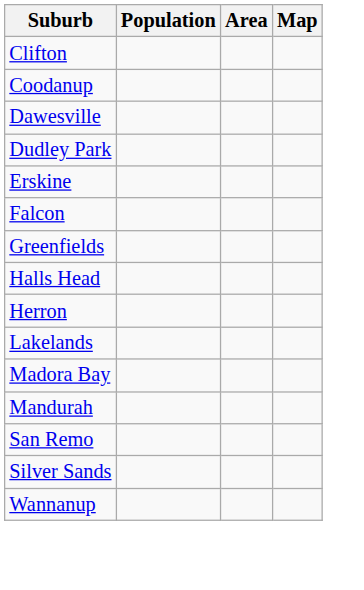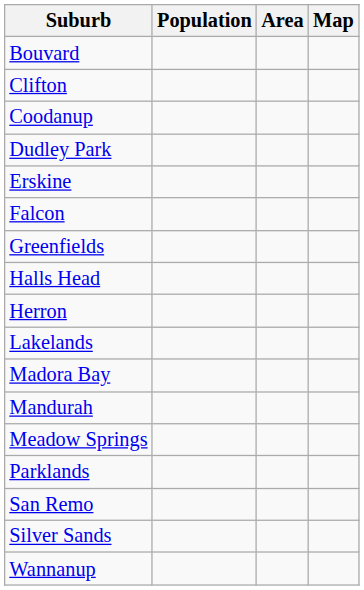 <table class="wikitable sortable">
 <tr>
 <th>Suburb</th>
 <th data-sort-type=number>Population</th>
 <th data-sort-type=number>Area</th>
 <th>Map</th>
+</tr>
+<tr>
+<td><a href='#'>Bouvard</a></td>
+<td></td>
+<td></td>
+<td></td>
 </tr>
 <tr>
 <td><a href='#'>Clifton</a></td>
 <td></td>
 <td></td>
 <td></td>
 </tr>
 <tr>
 <td><a href='#'>Coodanup</a></td>
-<td></td>
-<td></td>
-<td></td>
-</tr>
-<tr>
-<td><a href='#'>Dawesville</a></td>
 <td></td>
 <td></td>
 <td></td>
 </tr>
 <tr>
 <td><a href='#'>Dudley Park</a></td>
 <td></td>
 <td></td>
 <td></td>
 </tr>
 <tr>
 <td><a href='#'>Erskine</a></td>
 <td></td>
 <td></td>
 <td></td>
 </tr>
 <tr>
 <td><a href='#'>Falcon</a></td>
 <td></td>
 <td></td>
 <td></td>
 </tr>
 <tr>
 <td><a href='#'>Greenfields</a></td>
 <td></td>
 <td></td>
 <td></td>
 </tr>
 <tr>
 <td><a href='#'>Halls Head</a></td>
 <td></td>
 <td></td>
 <td></td>
 </tr>
 <tr>
 <td><a href='#'>Herron</a></td>
 <td></td>
 <td></td>
 <td></td>
 </tr>
 <tr>
 <td><a href='#'>Lakelands</a></td>
 <td></td>
 <td></td>
 <td></td>
 </tr>
 <tr>
 <td><a href='#'>Madora Bay</a></td>
 <td></td>
 <td></td>
 <td></td>
 </tr>
 <tr>
 <td><a href='#'>Mandurah</a></td>
 <td></td>
 <td></td>
 <td></td>
 </tr>
 <tr>
+<td><a href='#'>Meadow Springs</a></td>
+<td></td>
+<td></td>
+<td></td>
+</tr>
+<tr>
+<td><a href='#'>Parklands</a></td>
+<td></td>
+<td></td>
+<td></td>
+</tr>
+<tr>
 <td><a href='#'>San Remo</a></td>
 <td></td>
 <td></td>
 <td></td>
 </tr>
 <tr>
 <td><a href='#'>Silver Sands</a></td>
 <td></td>
 <td></td>
 <td></td>
 </tr>
 <tr>
 <td><a href='#'>Wannanup</a></td>
 <td></td>
 <td></td>
 <td></td>
 </tr>
 </table>
